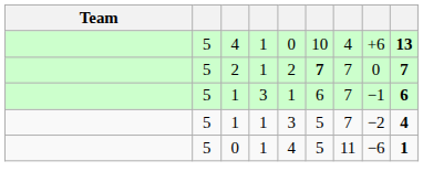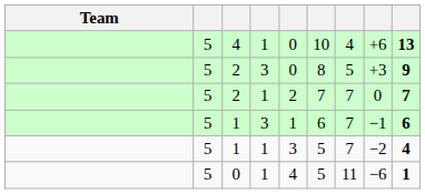 <table class="wikitable" style="text-align: center;">
 <tr>
 <th width=175>Team</th>
 <th width=20></th>
 <th width=20></th>
 <th width=20></th>
 <th width=20></th>
 <th width=20></th>
 <th width=20></th>
 <th width=20></th>
 <th width=20></th>
 </tr>
 <tr style="background:#ccffcc;">
 <td align=left></td>
 <td>5</td>
 <td>4</td>
 <td>1</td>
 <td>0</td>
 <td>10</td>
 <td>4</td>
 <td>+6</td>
 <td><strong>13</strong></td>
 </tr>
 <tr style="background:#ccffcc;">
 <td align=left></td>
 <td>5</td>
 <td>2</td>
+<td>3</td>
+<td>0</td>
+<td>8</td>
+<td>5</td>
+<td>+3</td>
+<td><strong>9</strong></td>
+</tr>
+<tr style="background:#ccffcc;">
+<td align=left></td>
+<td>5</td>
+<td>2</td>
 <td>1</td>
 <td>2</td>
-<td><strong>7</strong></td>
+<td>7</td>
 <td>7</td>
 <td>0</td>
 <td><strong>7</strong></td>
 </tr>
 <tr style="background:#ccffcc;">
 <td align=left></td>
 <td>5</td>
 <td>1</td>
 <td>3</td>
 <td>1</td>
 <td>6</td>
 <td>7</td>
 <td>−1</td>
 <td><strong>6</strong></td>
 </tr>
 <tr>
 <td align=left></td>
 <td>5</td>
 <td>1</td>
 <td>1</td>
 <td>3</td>
 <td>5</td>
 <td>7</td>
 <td>−2</td>
 <td><strong>4</strong></td>
 </tr>
 <tr>
 <td align=left></td>
 <td>5</td>
 <td>0</td>
 <td>1</td>
 <td>4</td>
 <td>5</td>
 <td>11</td>
 <td>−6</td>
 <td><strong>1</strong></td>
 </tr>
 </table>
